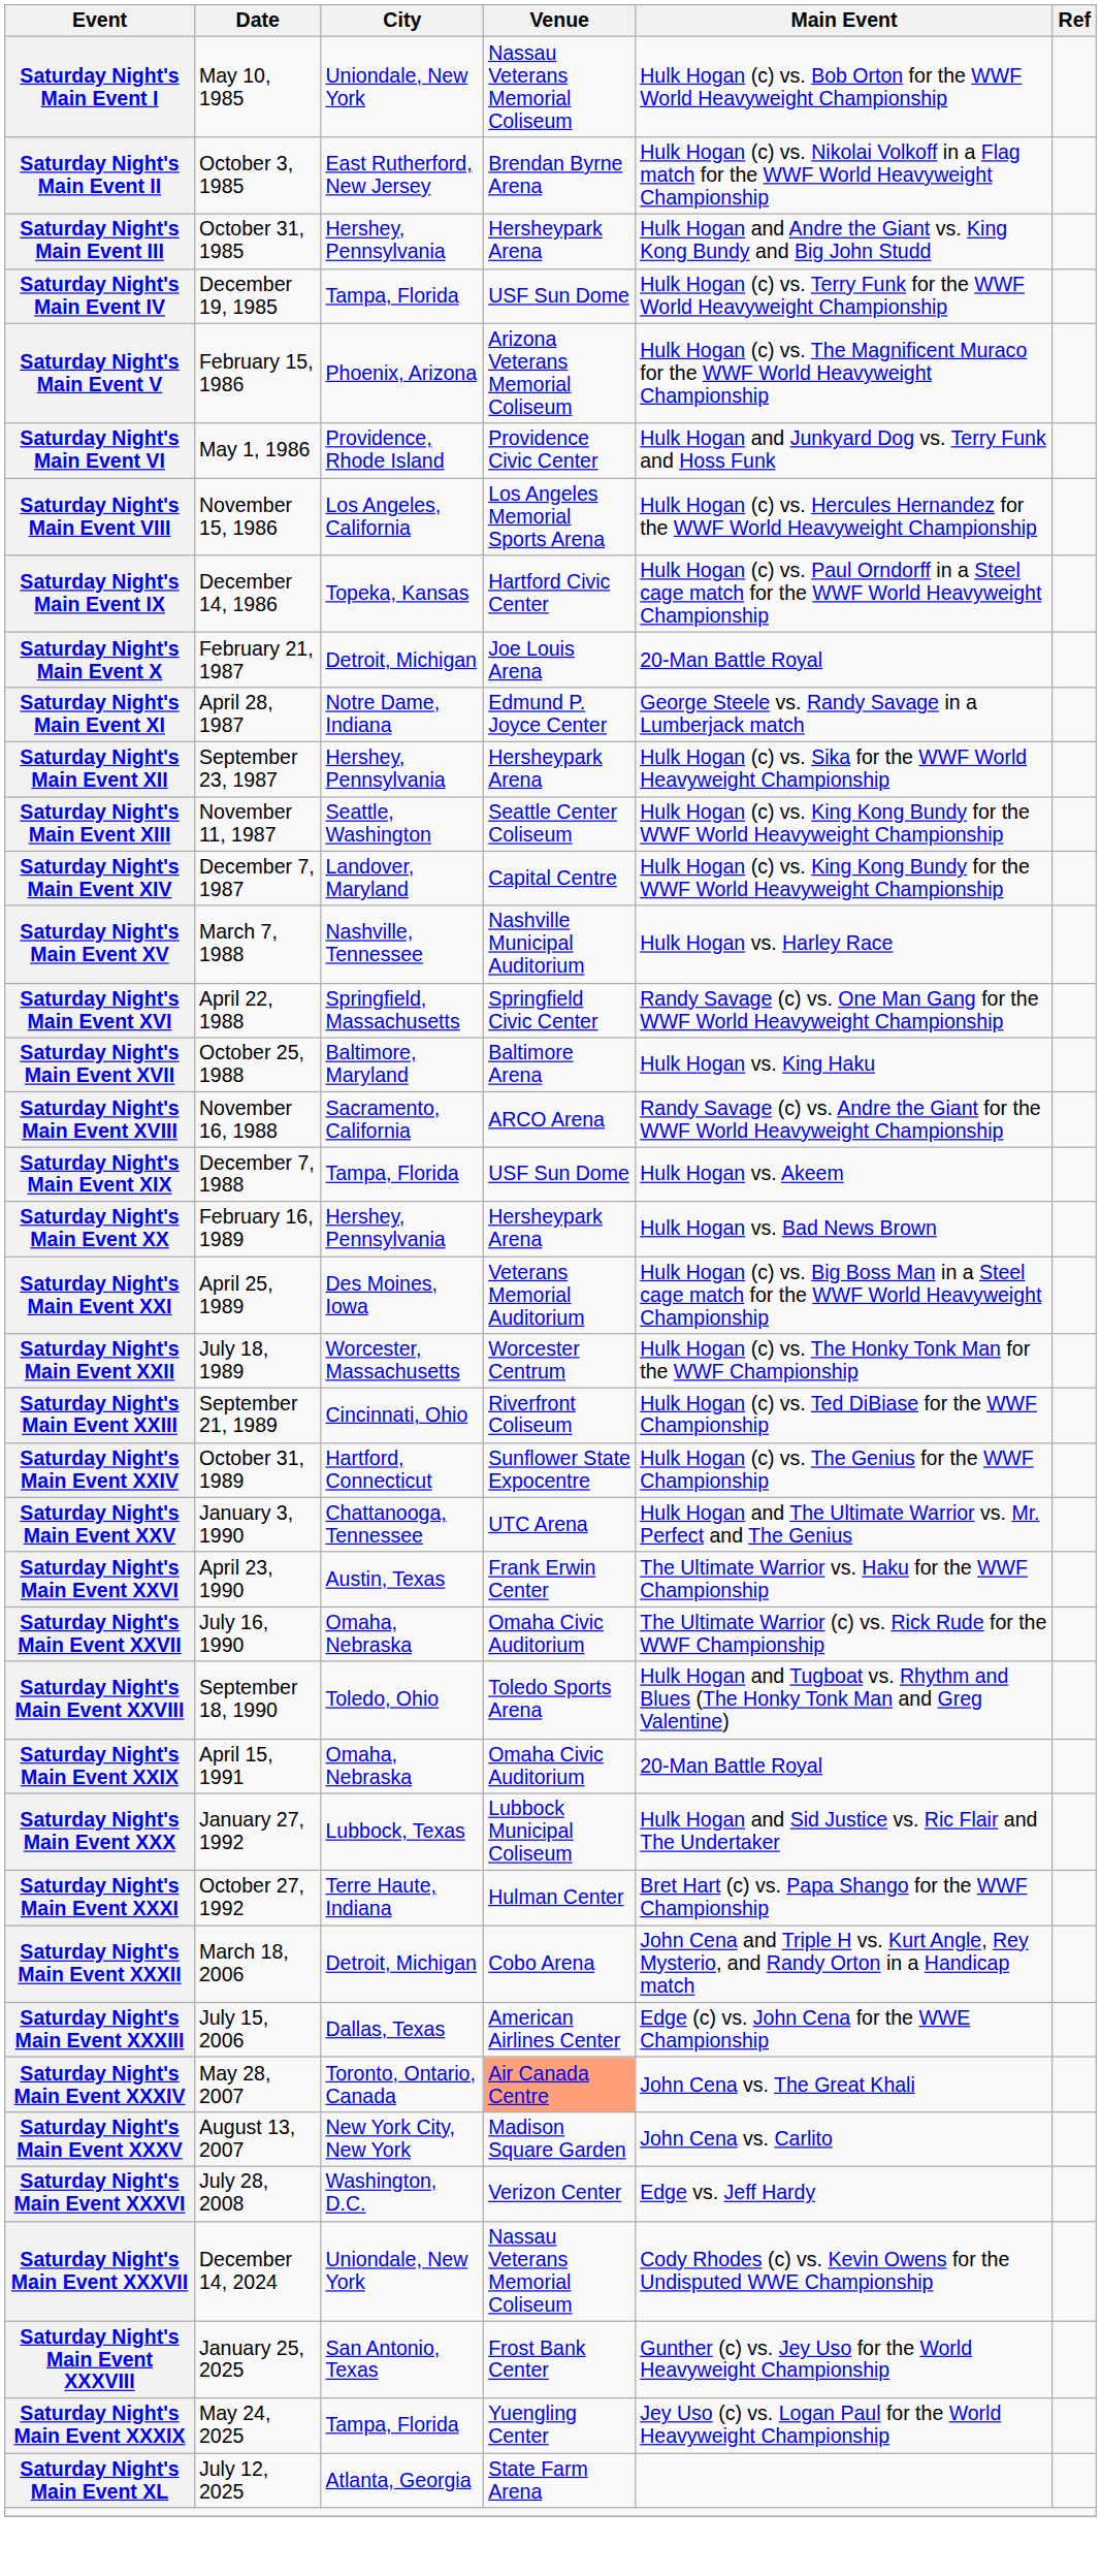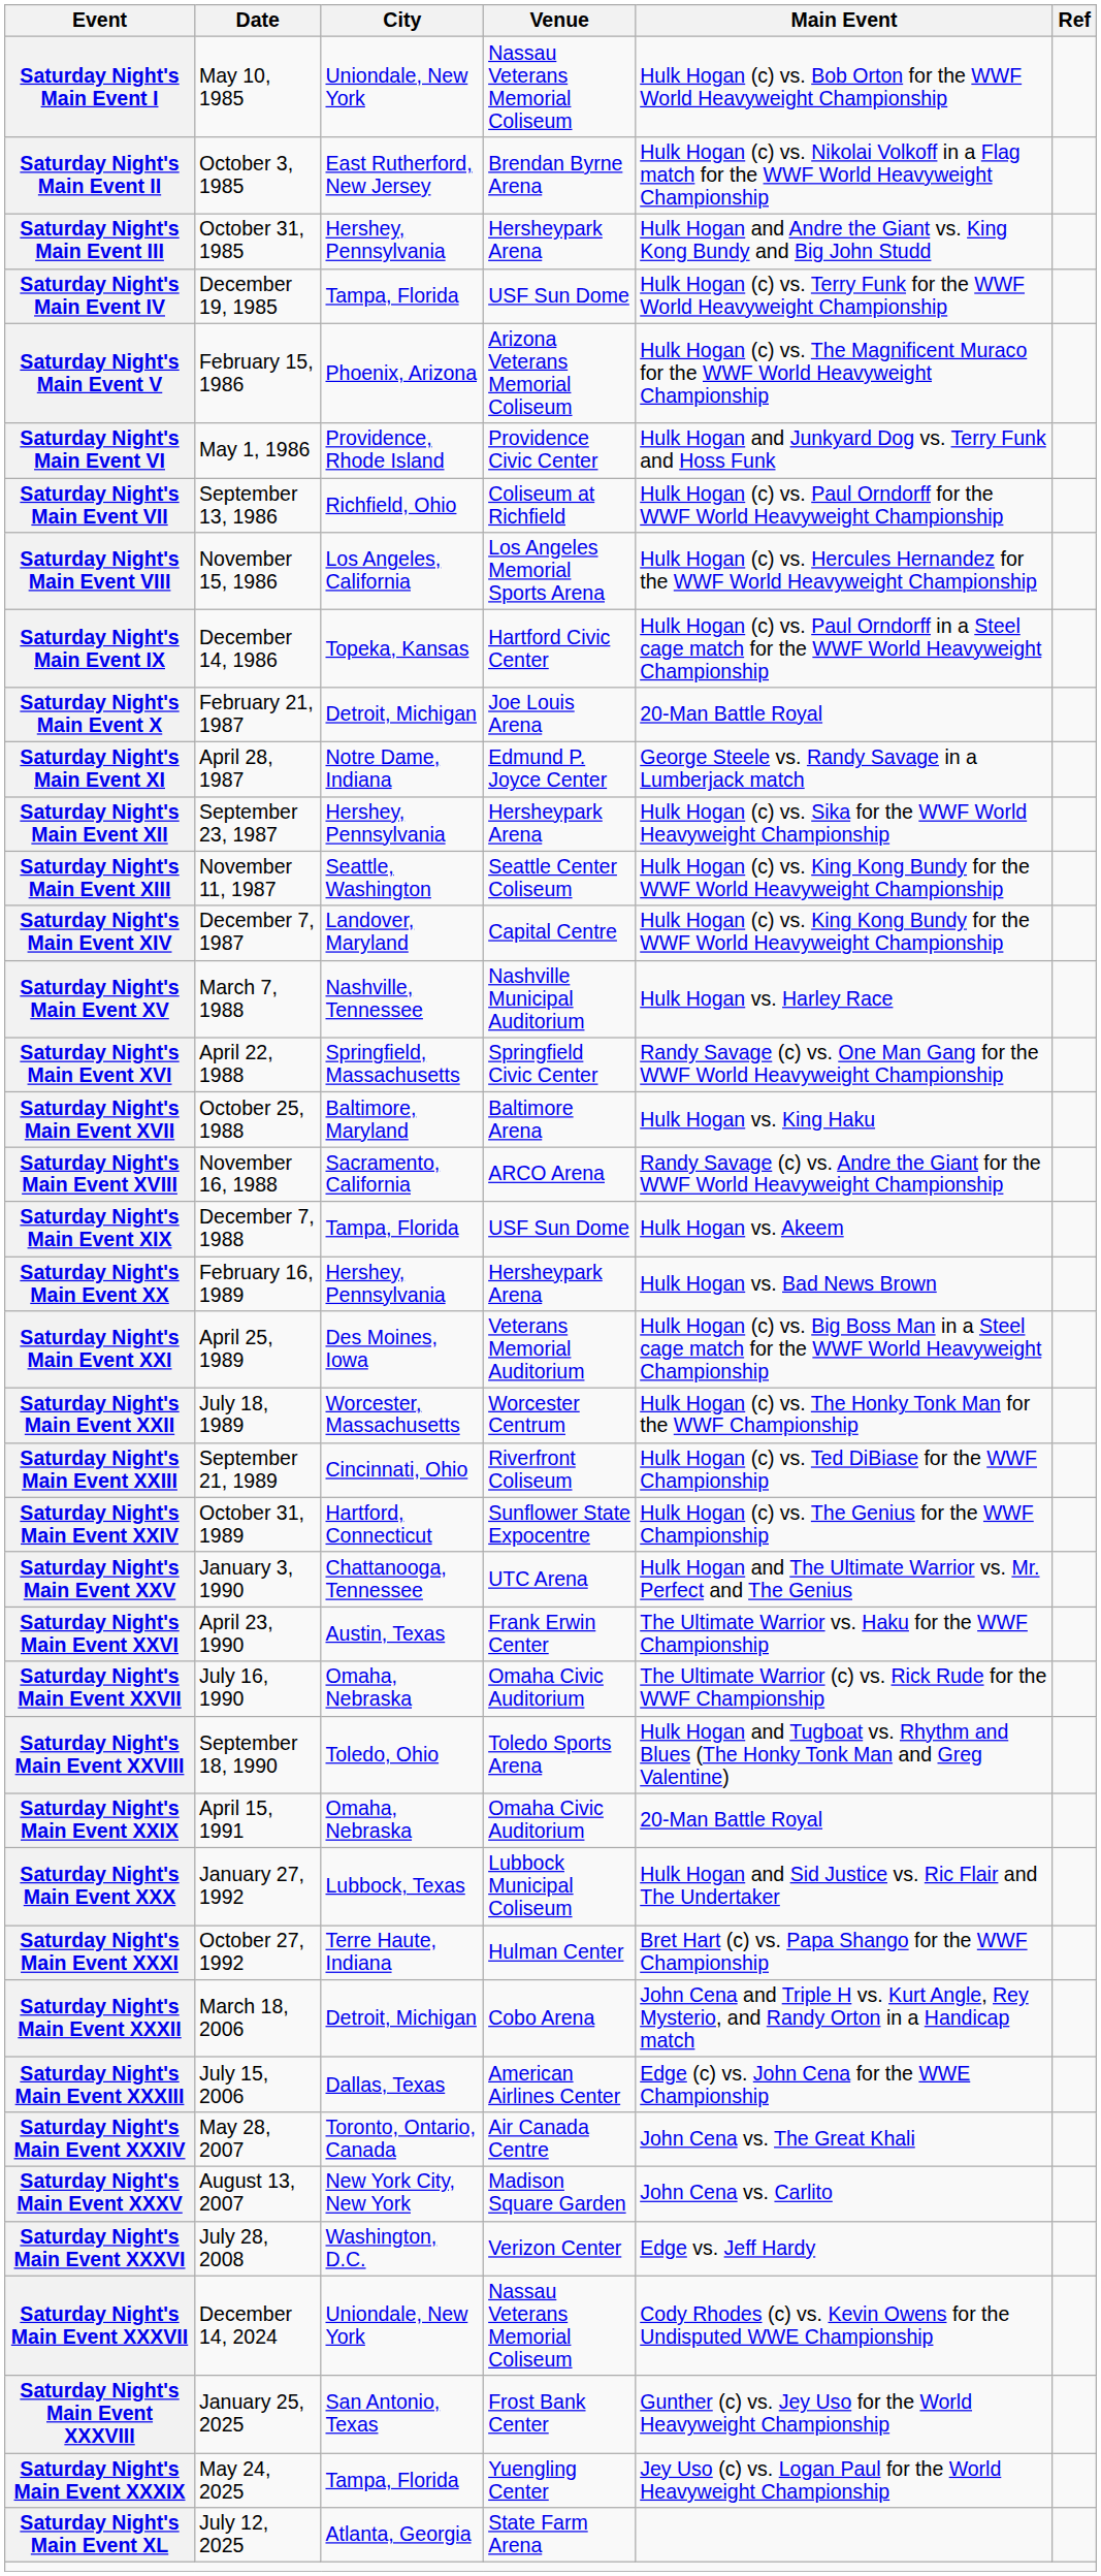 <table class="wikitable sortable plainrowheaders" style="text-align:left;"">
 <tr>
 <th width="15%" scope="col">Event</th>
 <th width="10%"scope="col">Date</th>
 <th width="11%" scope="col">City</th>
 <th width="12%" scope="col">Venue</th>
 <th width="33%"scope="col">Main Event</th>
 <th width="1%" scope="col">Ref</th>
 </tr>
 <tr>
 <th scope="row"><a href='#'>Saturday Night's Main Event I</a></th>
 <td>May 10, 1985<br></td>
 <td><a href='#'>Uniondale, New York</a></td>
 <td><a href='#'>Nassau Veterans Memorial Coliseum</a></td>
 <td><a href='#'>Hulk Hogan</a> (c) vs. <a href='#'>Bob Orton</a> for the <a href='#'>WWF World Heavyweight Championship</a></td>
 <td></td>
 </tr>
 <tr>
 <th scope="row"><a href='#'>Saturday Night's Main Event II</a></th>
 <td>October 3, 1985<br></td>
 <td><a href='#'>East Rutherford, New Jersey</a></td>
 <td><a href='#'>Brendan Byrne Arena</a></td>
 <td><a href='#'>Hulk Hogan</a> (c) vs. <a href='#'>Nikolai Volkoff</a> in a <a href='#'>Flag match</a> for the <a href='#'>WWF World Heavyweight Championship</a></td>
 <td></td>
 </tr>
 <tr>
 <th scope="row"><a href='#'>Saturday Night's Main Event III</a></th>
 <td>October 31, 1985<br></td>
 <td><a href='#'>Hershey, Pennsylvania</a></td>
 <td><a href='#'>Hersheypark Arena</a></td>
 <td><a href='#'>Hulk Hogan</a> and <a href='#'>Andre the Giant</a> vs. <a href='#'>King Kong Bundy</a> and <a href='#'>Big John Studd</a></td>
 <td></td>
 </tr>
 <tr>
 <th scope="row"><a href='#'>Saturday Night's Main Event IV</a></th>
 <td>December 19, 1985<br></td>
 <td><a href='#'>Tampa, Florida</a></td>
 <td><a href='#'>USF Sun Dome</a></td>
 <td><a href='#'>Hulk Hogan</a> (c) vs. <a href='#'>Terry Funk</a> for the <a href='#'>WWF World Heavyweight Championship</a></td>
 <td></td>
 </tr>
 <tr>
 <th scope="row"><a href='#'>Saturday Night's Main Event V</a></th>
 <td>February 15, 1986<br></td>
 <td><a href='#'>Phoenix, Arizona</a></td>
 <td><a href='#'>Arizona Veterans Memorial Coliseum</a></td>
 <td><a href='#'>Hulk Hogan</a> (c) vs. <a href='#'>The Magnificent Muraco</a> for the <a href='#'>WWF World Heavyweight Championship</a></td>
 <td></td>
 </tr>
 <tr>
 <th scope="row"><a href='#'>Saturday Night's Main Event VI</a></th>
 <td>May 1, 1986<br></td>
 <td><a href='#'>Providence, Rhode Island</a></td>
 <td><a href='#'>Providence Civic Center</a></td>
 <td><a href='#'>Hulk Hogan</a> and <a href='#'>Junkyard Dog</a> vs. <a href='#'>Terry Funk</a> and <a href='#'>Hoss Funk</a></td>
+<td></td>
+</tr>
+<tr>
+<th scope="row"><a href='#'>Saturday Night's Main Event VII</a></th>
+<td>September 13, 1986<br></td>
+<td><a href='#'>Richfield, Ohio</a></td>
+<td><a href='#'>Coliseum at Richfield</a></td>
+<td><a href='#'>Hulk Hogan</a> (c) vs. <a href='#'>Paul Orndorff</a> for the <a href='#'>WWF World Heavyweight Championship</a></td>
 <td></td>
 </tr>
 <tr>
 <th scope="row"><a href='#'>Saturday Night's Main Event VIII</a></th>
 <td>November 15, 1986<br></td>
 <td><a href='#'>Los Angeles, California</a></td>
 <td><a href='#'>Los Angeles Memorial Sports Arena</a></td>
 <td><a href='#'>Hulk Hogan</a> (c) vs. <a href='#'>Hercules Hernandez</a> for the <a href='#'>WWF World Heavyweight Championship</a></td>
 <td></td>
 </tr>
 <tr>
 <th scope="row"><a href='#'>Saturday Night's Main Event IX</a></th>
 <td>December 14, 1986<br></td>
 <td><a href='#'>Topeka, Kansas</a></td>
 <td><a href='#'>Hartford Civic Center</a></td>
 <td><a href='#'>Hulk Hogan</a> (c) vs. <a href='#'>Paul Orndorff</a> in a <a href='#'>Steel cage match</a> for the <a href='#'>WWF World Heavyweight Championship</a></td>
 <td></td>
 </tr>
 <tr>
 <th scope="row"><a href='#'>Saturday Night's Main Event X</a></th>
 <td>February 21, 1987<br></td>
 <td><a href='#'>Detroit, Michigan</a></td>
 <td><a href='#'>Joe Louis Arena</a></td>
 <td><a href='#'>20-Man Battle Royal</a></td>
 <td></td>
 </tr>
 <tr>
 <th scope="row"><a href='#'>Saturday Night's Main Event XI</a></th>
 <td>April 28, 1987<br></td>
 <td><a href='#'>Notre Dame, Indiana</a></td>
 <td><a href='#'>Edmund P. Joyce Center</a></td>
 <td><a href='#'>George Steele</a> vs. <a href='#'>Randy Savage</a> in a <a href='#'>Lumberjack match</a></td>
 <td></td>
 </tr>
 <tr>
 <th scope="row"><a href='#'>Saturday Night's Main Event XII</a></th>
 <td>September 23, 1987<br></td>
 <td><a href='#'>Hershey, Pennsylvania</a></td>
 <td><a href='#'>Hersheypark Arena</a></td>
 <td><a href='#'>Hulk Hogan</a> (c) vs. <a href='#'>Sika</a> for the <a href='#'>WWF World Heavyweight Championship</a></td>
 <td></td>
 </tr>
 <tr>
 <th scope="row"><a href='#'>Saturday Night's Main Event XIII</a></th>
 <td>November 11, 1987<br></td>
 <td><a href='#'>Seattle, Washington</a></td>
 <td><a href='#'>Seattle Center Coliseum</a></td>
 <td><a href='#'>Hulk Hogan</a> (c) vs. <a href='#'>King Kong Bundy</a> for the <a href='#'>WWF World Heavyweight Championship</a></td>
 <td></td>
 </tr>
 <tr>
 <th scope="row"><a href='#'>Saturday Night's Main Event XIV</a></th>
 <td>December 7, 1987<br></td>
 <td><a href='#'>Landover, Maryland</a></td>
 <td><a href='#'>Capital Centre</a></td>
 <td><a href='#'>Hulk Hogan</a> (c) vs. <a href='#'>King Kong Bundy</a> for the <a href='#'>WWF World Heavyweight Championship</a></td>
 <td></td>
 </tr>
 <tr>
 <th scope="row"><a href='#'>Saturday Night's Main Event XV</a></th>
 <td>March 7, 1988<br></td>
 <td><a href='#'>Nashville, Tennessee</a></td>
 <td><a href='#'>Nashville Municipal Auditorium</a></td>
 <td><a href='#'>Hulk Hogan</a> vs. <a href='#'>Harley Race</a></td>
 <td></td>
 </tr>
 <tr>
 <th scope="row"><a href='#'>Saturday Night's Main Event XVI</a></th>
 <td>April 22, 1988<br></td>
 <td><a href='#'>Springfield, Massachusetts</a></td>
 <td><a href='#'>Springfield Civic Center</a></td>
 <td><a href='#'>Randy Savage</a> (c) vs. <a href='#'>One Man Gang</a> for the <a href='#'>WWF World Heavyweight Championship</a></td>
 <td></td>
 </tr>
 <tr>
 <th scope="row"><a href='#'>Saturday Night's Main Event XVII</a></th>
 <td>October 25, 1988<br></td>
 <td><a href='#'>Baltimore, Maryland</a></td>
 <td><a href='#'>Baltimore Arena</a></td>
 <td><a href='#'>Hulk Hogan</a> vs. <a href='#'>King Haku</a></td>
 <td></td>
 </tr>
 <tr>
 <th scope="row"><a href='#'>Saturday Night's Main Event XVIII</a></th>
 <td>November 16, 1988<br></td>
 <td><a href='#'>Sacramento, California</a></td>
 <td><a href='#'>ARCO Arena</a></td>
 <td><a href='#'>Randy Savage</a> (c) vs. <a href='#'>Andre the Giant</a> for the <a href='#'>WWF World Heavyweight Championship</a></td>
 <td></td>
 </tr>
 <tr>
 <th scope="row"><a href='#'>Saturday Night's Main Event XIX</a></th>
 <td>December 7, 1988<br></td>
 <td><a href='#'>Tampa, Florida</a></td>
 <td><a href='#'>USF Sun Dome</a></td>
 <td><a href='#'>Hulk Hogan</a> vs. <a href='#'>Akeem</a></td>
 <td></td>
 </tr>
 <tr>
 <th scope="row"><a href='#'>Saturday Night's Main Event XX</a></th>
 <td>February 16, 1989<br></td>
 <td><a href='#'>Hershey, Pennsylvania</a></td>
 <td><a href='#'>Hersheypark Arena</a></td>
 <td><a href='#'>Hulk Hogan</a> vs. <a href='#'>Bad News Brown</a></td>
 <td></td>
 </tr>
 <tr>
 <th scope="row"><a href='#'>Saturday Night's Main Event XXI</a></th>
 <td>April 25, 1989<br></td>
 <td><a href='#'>Des Moines, Iowa</a></td>
 <td><a href='#'>Veterans Memorial Auditorium</a></td>
 <td><a href='#'>Hulk Hogan</a> (c) vs. <a href='#'>Big Boss Man</a> in a <a href='#'>Steel cage match</a> for the <a href='#'>WWF World Heavyweight Championship</a></td>
 <td></td>
 </tr>
 <tr>
 <th scope="row"><a href='#'>Saturday Night's Main Event XXII</a></th>
 <td>July 18, 1989<br></td>
 <td><a href='#'>Worcester, Massachusetts</a></td>
 <td><a href='#'>Worcester Centrum</a></td>
 <td><a href='#'>Hulk Hogan</a> (c) vs. <a href='#'>The Honky Tonk Man</a> for the <a href='#'>WWF Championship</a></td>
 <td></td>
 </tr>
 <tr>
 <th scope="row"><a href='#'>Saturday Night's Main Event XXIII</a></th>
 <td>September 21, 1989<br></td>
 <td><a href='#'>Cincinnati, Ohio</a></td>
 <td><a href='#'>Riverfront Coliseum</a></td>
 <td><a href='#'>Hulk Hogan</a> (c) vs. <a href='#'>Ted DiBiase</a> for the <a href='#'>WWF Championship</a></td>
 <td></td>
 </tr>
 <tr>
 <th scope="row"><a href='#'>Saturday Night's Main Event XXIV</a></th>
 <td>October 31, 1989<br></td>
 <td><a href='#'>Hartford, Connecticut</a></td>
 <td><a href='#'>Sunflower State Expocentre</a></td>
 <td><a href='#'>Hulk Hogan</a> (c) vs. <a href='#'>The Genius</a> for the <a href='#'>WWF Championship</a></td>
 <td></td>
 </tr>
 <tr>
 <th scope="row"><a href='#'>Saturday Night's Main Event XXV</a></th>
 <td>January 3, 1990<br></td>
 <td><a href='#'>Chattanooga, Tennessee</a></td>
 <td><a href='#'>UTC Arena</a></td>
 <td><a href='#'>Hulk Hogan</a> and <a href='#'>The Ultimate Warrior</a> vs. <a href='#'>Mr. Perfect</a> and <a href='#'>The Genius</a></td>
 <td></td>
 </tr>
 <tr>
 <th scope="row"><a href='#'>Saturday Night's Main Event XXVI</a></th>
 <td>April 23, 1990<br></td>
 <td><a href='#'>Austin, Texas</a></td>
 <td><a href='#'>Frank Erwin Center</a></td>
 <td><a href='#'>The Ultimate Warrior</a> vs. <a href='#'>Haku</a> for the <a href='#'>WWF Championship</a></td>
 <td></td>
 </tr>
 <tr>
 <th scope="row"><a href='#'>Saturday Night's Main Event XXVII</a></th>
 <td>July 16, 1990<br></td>
 <td><a href='#'>Omaha, Nebraska</a></td>
 <td><a href='#'>Omaha Civic Auditorium</a></td>
 <td><a href='#'>The Ultimate Warrior</a> (c) vs. <a href='#'>Rick Rude</a> for the <a href='#'>WWF Championship</a></td>
 <td></td>
 </tr>
 <tr>
 <th scope="row"><a href='#'>Saturday Night's Main Event XXVIII</a></th>
 <td>September 18, 1990<br></td>
 <td><a href='#'>Toledo, Ohio</a></td>
 <td><a href='#'>Toledo Sports Arena</a></td>
 <td><a href='#'>Hulk Hogan</a> and <a href='#'>Tugboat</a> vs. <a href='#'>Rhythm and Blues</a> (<a href='#'>The Honky Tonk Man</a> and <a href='#'>Greg Valentine</a>)</td>
 <td></td>
 </tr>
 <tr>
 <th scope="row"><a href='#'>Saturday Night's Main Event XXIX</a></th>
 <td>April 15, 1991<br></td>
 <td><a href='#'>Omaha, Nebraska</a></td>
 <td><a href='#'>Omaha Civic Auditorium</a></td>
 <td><a href='#'>20-Man Battle Royal</a></td>
 <td></td>
 </tr>
 <tr>
 <th scope="row"><a href='#'>Saturday Night's Main Event XXX</a></th>
 <td>January 27, 1992<br></td>
 <td><a href='#'>Lubbock, Texas</a></td>
 <td><a href='#'>Lubbock Municipal Coliseum</a></td>
 <td><a href='#'>Hulk Hogan</a> and <a href='#'>Sid Justice</a> vs. <a href='#'>Ric Flair</a> and <a href='#'>The Undertaker</a></td>
 <td></td>
 </tr>
 <tr>
 <th scope="row"><a href='#'>Saturday Night's Main Event XXXI</a></th>
 <td>October 27, 1992<br></td>
 <td><a href='#'>Terre Haute, Indiana</a></td>
 <td><a href='#'>Hulman Center</a></td>
 <td><a href='#'>Bret Hart</a> (c) vs. <a href='#'>Papa Shango</a> for the <a href='#'>WWF Championship</a></td>
 <td></td>
 </tr>
 <tr>
 <th scope="row"><a href='#'>Saturday Night's Main Event XXXII</a></th>
 <td>March 18, 2006</td>
 <td><a href='#'>Detroit, Michigan</a></td>
 <td><a href='#'>Cobo Arena</a></td>
 <td><a href='#'>John Cena</a> and <a href='#'>Triple H</a> vs. <a href='#'>Kurt Angle</a>, <a href='#'>Rey Mysterio</a>, and <a href='#'>Randy Orton</a> in a <a href='#'>Handicap match</a></td>
 <td></td>
 </tr>
 <tr>
 <th scope="row"><a href='#'>Saturday Night's Main Event XXXIII</a></th>
 <td>July 15, 2006</td>
 <td><a href='#'>Dallas, Texas</a></td>
 <td><a href='#'>American Airlines Center</a></td>
 <td><a href='#'>Edge</a> (c) vs. <a href='#'>John Cena</a> for the <a href='#'>WWE Championship</a></td>
 <td></td>
 </tr>
 <tr>
 <th scope="row"><a href='#'>Saturday Night's Main Event XXXIV</a></th>
 <td>May 28, 2007<br></td>
 <td><a href='#'>Toronto, Ontario, Canada</a></td>
-<td style="background: lightsalmon;"><a href='#'>Air Canada Centre</a></td>
+<td><a href='#'>Air Canada Centre</a></td>
 <td><a href='#'>John Cena</a> vs. <a href='#'>The Great Khali</a></td>
 <td></td>
 </tr>
 <tr>
 <th scope="row"><a href='#'>Saturday Night's Main Event XXXV</a></th>
 <td>August 13, 2007<br></td>
 <td><a href='#'>New York City, New York</a></td>
 <td><a href='#'>Madison Square Garden</a></td>
 <td><a href='#'>John Cena</a> vs. <a href='#'>Carlito</a></td>
 <td></td>
 </tr>
 <tr>
 <th scope="row"><a href='#'>Saturday Night's Main Event XXXVI</a></th>
 <td>July 28, 2008<br></td>
 <td><a href='#'>Washington, D.C.</a></td>
 <td><a href='#'>Verizon Center</a></td>
 <td><a href='#'>Edge</a> vs. <a href='#'>Jeff Hardy</a></td>
 <td></td>
 </tr>
 <tr>
 <th scope="row"><a href='#'>Saturday Night's Main Event XXXVII</a></th>
 <td>December 14, 2024</td>
 <td><a href='#'>Uniondale, New York</a></td>
 <td><a href='#'>Nassau Veterans Memorial Coliseum</a></td>
 <td><a href='#'>Cody Rhodes</a> (c) vs. <a href='#'>Kevin Owens</a> for the <a href='#'>Undisputed WWE Championship</a></td>
 <td></td>
 </tr>
 <tr>
 <th scope="row"><a href='#'>Saturday Night's Main Event XXXVIII</a></th>
 <td>January 25, 2025</td>
 <td><a href='#'>San Antonio, Texas</a></td>
 <td><a href='#'>Frost Bank Center</a></td>
 <td><a href='#'>Gunther</a> (c) vs. <a href='#'>Jey Uso</a> for the <a href='#'>World Heavyweight Championship</a></td>
 <td></td>
 </tr>
 <tr>
 <th scope="row"><a href='#'>Saturday Night's Main Event XXXIX</a></th>
 <td>May 24, 2025</td>
 <td><a href='#'>Tampa, Florida</a></td>
 <td><a href='#'>Yuengling Center</a></td>
 <td><a href='#'>Jey Uso</a> (c) vs. <a href='#'>Logan Paul</a> for the <a href='#'>World Heavyweight Championship</a></td>
 <td></td>
 </tr>
 <tr>
 <th scope="row"><a href='#'>Saturday Night's Main Event XL</a></th>
 <td>July 12, 2025</td>
 <td><a href='#'>Atlanta, Georgia</a></td>
 <td><a href='#'>State Farm Arena</a></td>
 <td></td>
 <td></td>
 </tr>
 <tr>
 <td colspan="6"></td>
 </tr>
 <tr>
 </tr>
 </table>
